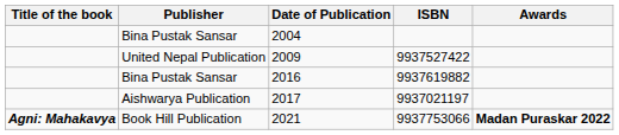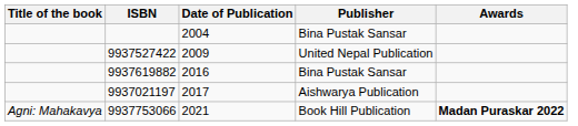 <table class="wikitable">
 <tr>
 <th>Title of the book</th>
+<th>ISBN</th>
+<th>Date of Publication</th>
 <th>Publisher</th>
-<th>Date of Publication</th>
-<th>ISBN</th>
 <th>Awards</th>
 </tr>
 <tr>
 <td><em></em></td>
+<td></td>
+<td>2004</td>
 <td>Bina Pustak Sansar</td>
-<td>2004</td>
-<td></td>
 <td></td>
 </tr>
 <tr>
 <td><em></em></td>
+<td>9937527422</td>
+<td>2009</td>
 <td>United Nepal Publication</td>
-<td>2009</td>
-<td>9937527422</td>
 <td></td>
 </tr>
 <tr>
 <td><em></em></td>
+<td>9937619882</td>
+<td>2016</td>
 <td>Bina Pustak Sansar</td>
-<td>2016</td>
-<td>9937619882</td>
 <td></td>
 </tr>
 <tr>
 <td><em></em></td>
+<td>9937021197</td>
+<td>2017</td>
 <td>Aishwarya Publication</td>
-<td>2017</td>
-<td>9937021197</td>
 <td></td>
 </tr>
 <tr>
-<td><strong><em>Agni: Mahakavya</em></strong></td>
+<td><em>Agni: Mahakavya</em></td>
+<td>9937753066</td>
+<td>2021</td>
 <td>Book Hill Publication</td>
-<td>2021</td>
-<td>9937753066</td>
 <td><strong>Madan Puraskar 2022</strong></td>
 </tr>
 </table>
